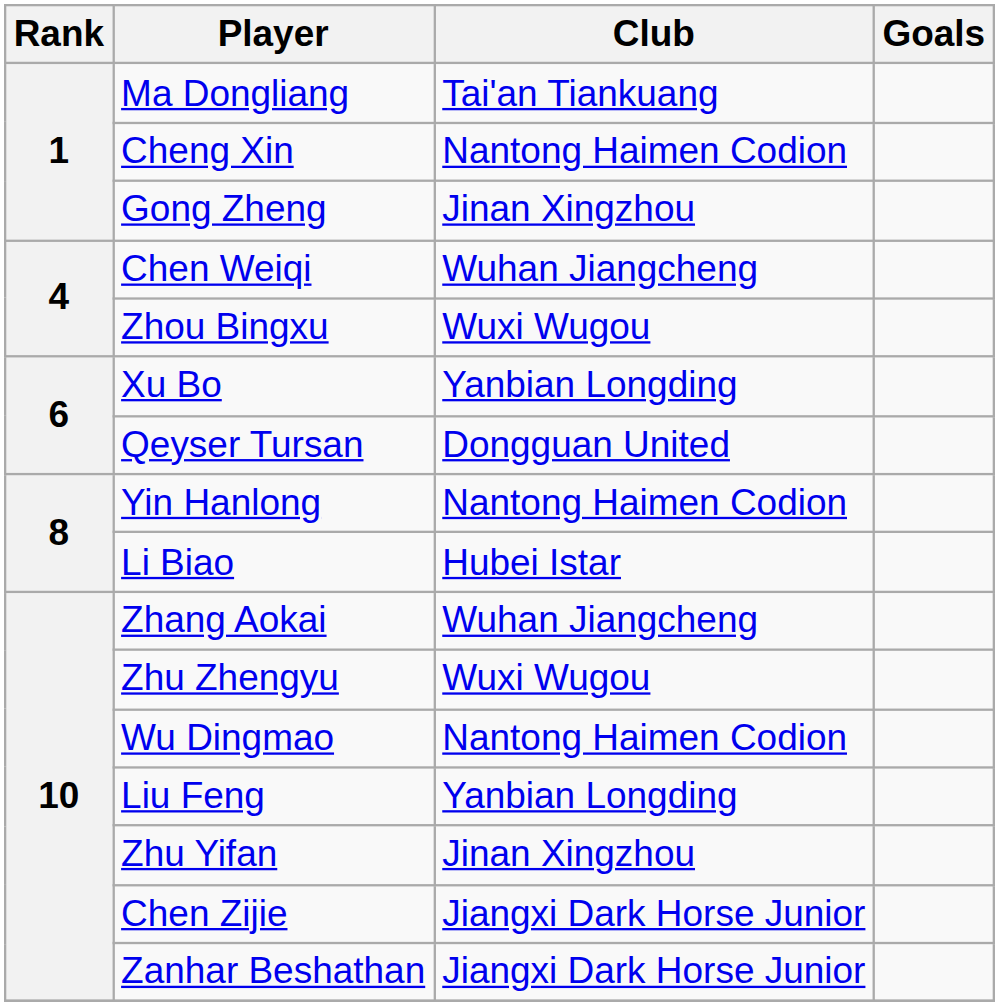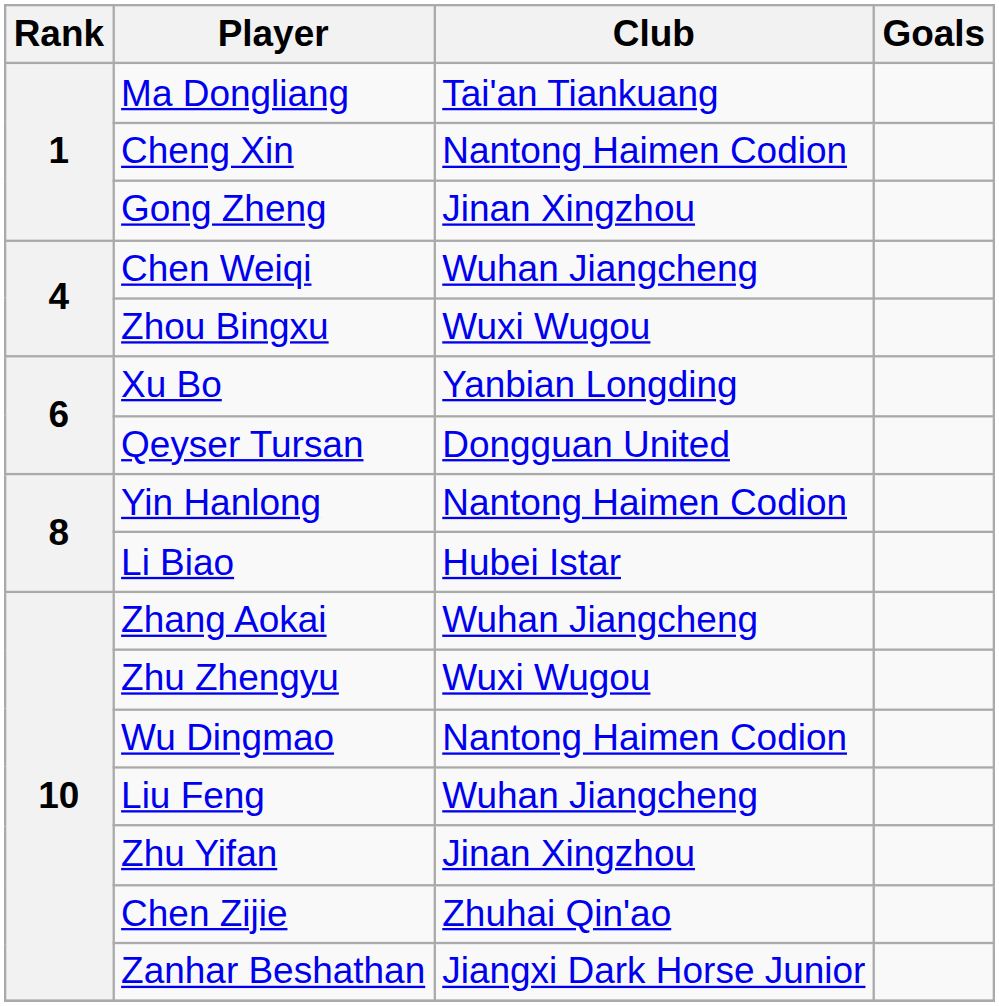 <table class="wikitable">
 <tr>
 <th>Rank</th>
 <th>Player</th>
 <th>Club</th>
 <th>Goals</th>
 </tr>
 <tr>
 <th rowspan=3>1</th>
 <td> <a href='#'>Ma Dongliang</a></td>
 <td><a href='#'>Tai'an Tiankuang</a></td>
 <td></td>
 </tr>
 <tr>
 <td> <a href='#'>Cheng Xin</a></td>
 <td><a href='#'>Nantong Haimen Codion</a></td>
 <td></td>
 </tr>
 <tr>
 <td> <a href='#'>Gong Zheng</a></td>
 <td><a href='#'>Jinan Xingzhou</a></td>
 <td></td>
 </tr>
 <tr>
 <th rowspan=2>4</th>
 <td> <a href='#'>Chen Weiqi</a></td>
 <td><a href='#'>Wuhan Jiangcheng</a></td>
 <td></td>
 </tr>
 <tr>
 <td> <a href='#'>Zhou Bingxu</a></td>
 <td><a href='#'>Wuxi Wugou</a></td>
 <td></td>
 </tr>
 <tr>
 <th rowspan=2>6</th>
 <td> <a href='#'>Xu Bo</a></td>
 <td><a href='#'>Yanbian Longding</a></td>
 <td></td>
 </tr>
 <tr>
 <td> <a href='#'>Qeyser Tursan</a></td>
 <td><a href='#'>Dongguan United</a></td>
 <td></td>
 </tr>
 <tr>
 <th rowspan=2>8</th>
 <td> <a href='#'>Yin Hanlong</a></td>
 <td><a href='#'>Nantong Haimen Codion</a></td>
 <td></td>
 </tr>
 <tr>
 <td> <a href='#'>Li Biao</a></td>
 <td><a href='#'>Hubei Istar</a></td>
 <td></td>
 </tr>
 <tr>
 <th rowspan=7>10</th>
 <td> <a href='#'>Zhang Aokai</a></td>
 <td><a href='#'>Wuhan Jiangcheng</a></td>
 <td></td>
 </tr>
 <tr>
 <td> <a href='#'>Zhu Zhengyu</a></td>
 <td><a href='#'>Wuxi Wugou</a></td>
 <td></td>
 </tr>
 <tr>
 <td> <a href='#'>Wu Dingmao</a></td>
 <td><a href='#'>Nantong Haimen Codion</a></td>
 <td></td>
 </tr>
 <tr>
 <td> <a href='#'>Liu Feng</a></td>
-<td><a href='#'>Yanbian Longding</a></td>
+<td><a href='#'>Wuhan Jiangcheng</a></td>
 <td></td>
 </tr>
 <tr>
 <td> <a href='#'>Zhu Yifan</a></td>
 <td><a href='#'>Jinan Xingzhou</a></td>
 <td></td>
 </tr>
 <tr>
 <td> <a href='#'>Chen Zijie</a></td>
-<td><a href='#'>Jiangxi Dark Horse Junior</a></td>
+<td><a href='#'>Zhuhai Qin'ao</a></td>
 <td></td>
 </tr>
 <tr>
 <td> <a href='#'>Zanhar Beshathan</a></td>
 <td><a href='#'>Jiangxi Dark Horse Junior</a></td>
 <td></td>
 </tr>
 <tr>
 </tr>
 </table>
